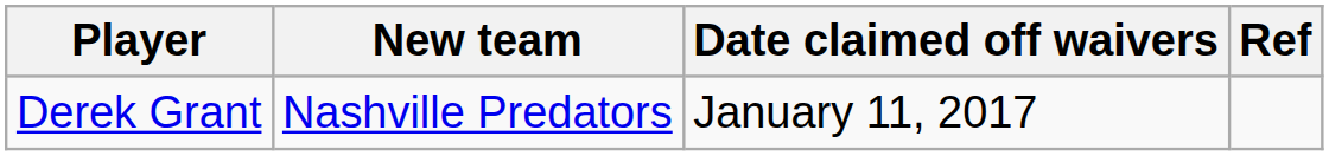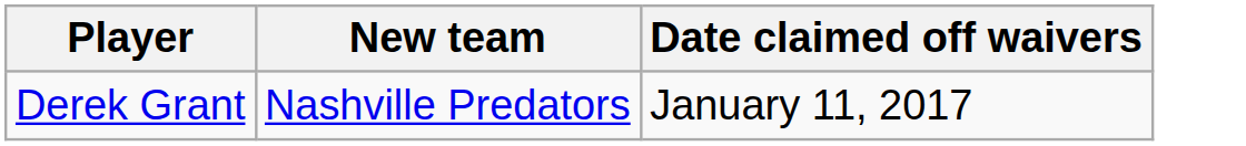 <table class="wikitable">
 <tr>
 <th>Player</th>
 <th>New team</th>
 <th>Date claimed off waivers</th>
-<th>Ref</th>
 </tr>
 <tr>
 <td><a href='#'>Derek Grant</a></td>
 <td><a href='#'>Nashville Predators</a></td>
 <td>January 11, 2017</td>
-<td></td>
 </tr>
 </table>
